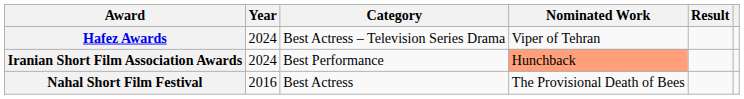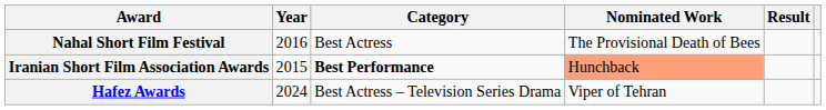 <table class="wikitable sortable plainrowheaders">
 <tr>
 <th scope="col">Award</th>
 <th scope="col">Year</th>
 <th scope="col">Category</th>
 <th scope="col">Nominated Work</th>
 <th scope="col">Result</th>
 <th scope="col" class="unsortable"></th>
 </tr>
 <tr>
+<th scope="row">Nahal Short Film Festival</th>
+<td>2016</td>
+<td>Best Actress</td>
+<td>The Provisional Death of Bees</td>
+<td></td>
+<td></td>
+</tr>
+<tr>
+<th scope="row">Iranian Short Film Association Awards</th>
+<td>2015</td>
+<td><strong>Best Performance</strong></td>
+<td style="background: lightsalmon;">Hunchback</td>
+<td></td>
+<td></td>
+</tr>
+<tr>
 <th scope="row"><a href='#'>Hafez Awards</a></th>
 <td>2024</td>
 <td>Best Actress – Television Series Drama</td>
 <td>Viper of Tehran</td>
 <td></td>
 <td></td>
 </tr>
-<tr>
-<th scope="row">Iranian Short Film Association Awards</th>
-<td>2024</td>
-<td>Best Performance</td>
-<td style="background: lightsalmon;">Hunchback</td>
-<td></td>
-<td></td>
-</tr>
-<tr>
-<th scope="row">Nahal Short Film Festival</th>
-<td>2016</td>
-<td>Best Actress</td>
-<td>The Provisional Death of Bees</td>
-<td></td>
-<td></td>
-</tr>
 </table>
